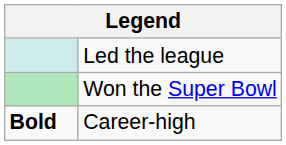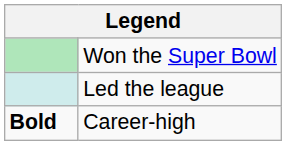 <table class="wikitable mw-collapsible mw-collapsed">
 <tr>
 <th colspan="2">Legend</th>
+</tr>
+<tr>
+<td style="background-color:#afe6ba; width:3em;"></td>
+<td>Won the <a href='#'>Super Bowl</a></td>
 </tr>
 <tr>
 <td style="background-color:#cfecec; width:3em;"></td>
 <td>Led the league</td>
 </tr>
 <tr>
-<td style="background-color:#afe6ba; width:3em;"></td>
-<td>Won the <a href='#'>Super Bowl</a></td>
-</tr>
-<tr>
 <td><strong>Bold</strong></td>
 <td>Career-high</td>
 </tr>
 </table>
